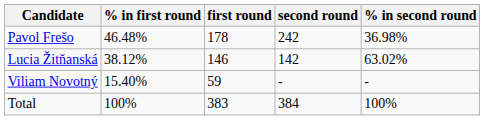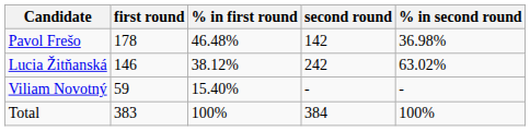 <table class="wikitable">
 <tr>
 <th>Candidate</th>
+<th>first round</th>
 <th>% in first round</th>
-<th>first round</th>
 <th>second round</th>
 <th>% in second round</th>
 </tr>
 <tr>
 <td><a href='#'>Pavol Frešo</a></td>
+<td>178</td>
 <td>46.48%</td>
-<td>178</td>
-<td>242</td>
+<td>142</td>
 <td>36.98%</td>
 </tr>
 <tr>
 <td><a href='#'>Lucia Žitňanská</a></td>
+<td>146</td>
 <td>38.12%</td>
-<td>146</td>
-<td>142</td>
+<td>242</td>
 <td>63.02%</td>
 </tr>
 <tr>
 <td><a href='#'>Viliam Novotný</a></td>
+<td>59</td>
 <td>15.40%</td>
-<td>59</td>
 <td>-</td>
 <td>-</td>
 </tr>
 <tr>
 <td>Total</td>
+<td>383</td>
 <td>100%</td>
-<td>383</td>
 <td>384</td>
 <td>100%</td>
 </tr>
 </table>
